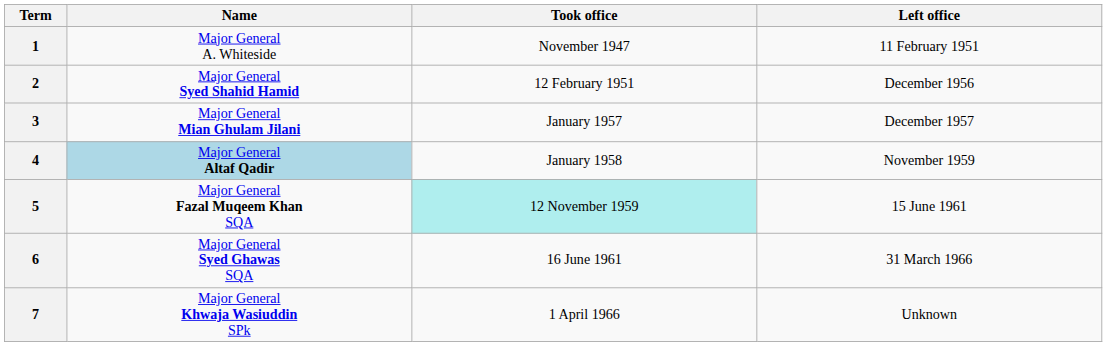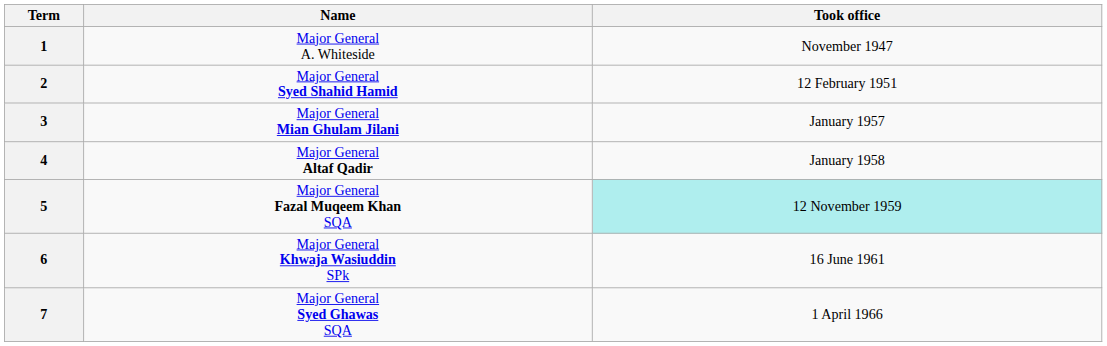 <table class="wikitable sortable plain row headers">
 <tr>
 <th width=1%>Term</th>
 <th width=10%>Name</th>
 <th width=10%>Took office</th>
-<th width=10%>Left office</th>
 </tr>
 <tr>
 <th align="center">1</th>
 <td align="center"><a href='#'>Major General</a><br>A. Whiteside</td>
 <td align="center">November 1947</td>
-<td align="center">11 February 1951</td>
 </tr>
 <tr>
 <th align="center">2</th>
 <td align="center"><a href='#'>Major General</a><br><strong><a href='#'>Syed Shahid Hamid</a></strong></td>
 <td align="center">12 February 1951</td>
-<td align="center">December 1956</td>
 </tr>
 <tr>
 <th align="center">3</th>
 <td align="center"><a href='#'>Major General</a><br><strong><a href='#'>Mian Ghulam Jilani</a></strong></td>
 <td align="center">January 1957</td>
-<td align="center">December 1957</td>
 </tr>
 <tr>
 <th align="center">4</th>
-<td align="center" style="background: lightblue;"><a href='#'>Major General</a><br><strong>Altaf Qadir</strong></td>
+<td align="center"><a href='#'>Major General</a><br><strong>Altaf Qadir</strong></td>
 <td align="center">January 1958</td>
-<td align="center">November 1959</td>
 </tr>
 <tr>
 <th align="center">5</th>
 <td align="center"><a href='#'>Major General</a><br><strong>Fazal Muqeem Khan</strong><br><a href='#'>SQA</a></td>
 <td align="center" style="background: paleturquoise;">12 November 1959</td>
-<td align="center">15 June 1961</td>
 </tr>
 <tr>
 <th align="center">6</th>
-<td align="center"><a href='#'>Major General</a><br><strong><a href='#'>Syed Ghawas</a></strong><br><a href='#'>SQA</a></td>
+<td align="center"><a href='#'>Major General</a><br><strong><a href='#'>Khwaja Wasiuddin</a></strong><br><a href='#'>SPk</a></td>
 <td align="center">16 June 1961</td>
-<td align="center">31 March 1966</td>
 </tr>
 <tr>
 <th align="center">7</th>
-<td align="center"><a href='#'>Major General</a><br><strong><a href='#'>Khwaja Wasiuddin</a></strong><br><a href='#'>SPk</a></td>
+<td align="center"><a href='#'>Major General</a><br><strong><a href='#'>Syed Ghawas</a></strong><br><a href='#'>SQA</a></td>
 <td align="center">1 April 1966</td>
-<td align="center">Unknown</td>
 </tr>
 </table>
